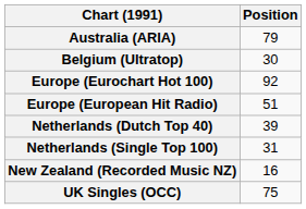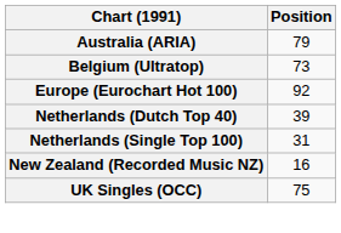 <table class="wikitable sortable plainrowheaders" style="text-align:center">
 <tr>
 <th>Chart (1991)</th>
 <th>Position</th>
 </tr>
 <tr>
 <th scope="row">Australia (ARIA)</th>
 <td>79</td>
 </tr>
 <tr>
 <th scope="row">Belgium (Ultratop)</th>
-<td>30</td>
+<td>73</td>
 </tr>
 <tr>
 <th scope="row">Europe (Eurochart Hot 100)</th>
 <td>92</td>
-</tr>
-<tr>
-<th scope="row">Europe (European Hit Radio)</th>
-<td>51</td>
 </tr>
 <tr>
 <th scope="row">Netherlands (Dutch Top 40)</th>
 <td>39</td>
 </tr>
 <tr>
 <th scope="row">Netherlands (Single Top 100)</th>
 <td>31</td>
 </tr>
 <tr>
 <th scope="row">New Zealand (Recorded Music NZ)</th>
 <td>16</td>
 </tr>
 <tr>
 <th scope="row">UK Singles (OCC)</th>
 <td>75</td>
 </tr>
 </table>
